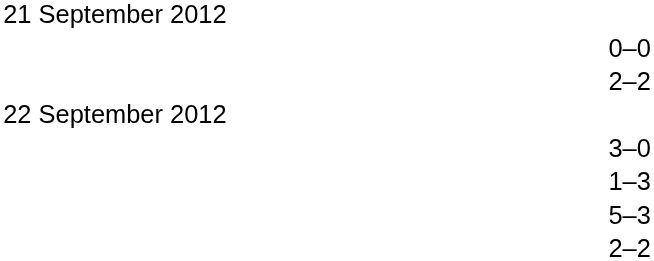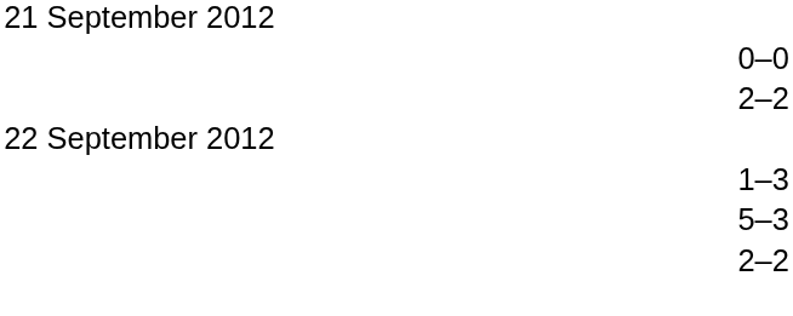 <table style="width:50%;" cellspacing="1">
 <tr>
 <th width=25%></th>
 <th width=10%></th>
 <th width=25%></th>
 </tr>
 <tr>
 <td>21 September 2012</td>
 </tr>
 <tr>
 <td align=right></td>
 <td align=center>0–0</td>
 <td></td>
 </tr>
 <tr>
 <td align=right></td>
 <td align=center>2–2</td>
 <td></td>
 </tr>
 <tr>
 <td>22 September 2012</td>
 </tr>
 <tr>
 <td align=right></td>
-<td align=center>3–0</td>
-<td></td>
-</tr>
-<tr>
-<td align=right></td>
 <td align=center>1–3</td>
 <td></td>
 </tr>
 <tr>
 <td align=right></td>
 <td align=center>5–3</td>
 <td></td>
 </tr>
 <tr>
 <td align=right></td>
 <td align=center>2–2</td>
 <td></td>
 </tr>
 </table>
